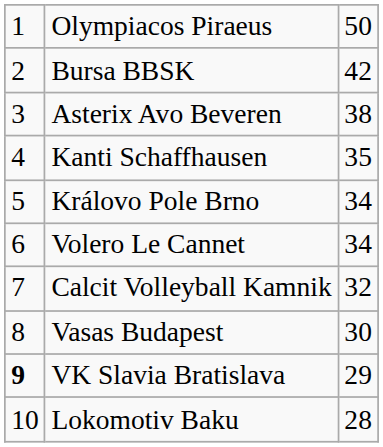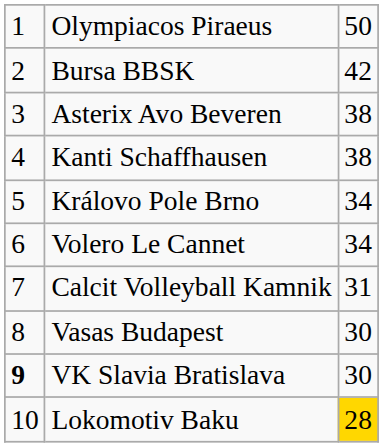 <table class="wikitable">
 <tr>
 <td>1</td>
 <td>Olympiacos Piraeus</td>
 <td>50</td>
 </tr>
 <tr>
 <td>2</td>
 <td>Bursa BBSK</td>
 <td>42</td>
 </tr>
 <tr>
 <td>3</td>
 <td>Asterix Avo Beveren</td>
 <td>38</td>
 </tr>
 <tr>
 <td>4</td>
 <td>Kanti Schaffhausen</td>
-<td>35</td>
+<td>38</td>
 </tr>
 <tr>
 <td>5</td>
 <td>Královo Pole Brno</td>
 <td>34</td>
 </tr>
 <tr>
 <td>6</td>
 <td>Volero Le Cannet</td>
 <td>34</td>
 </tr>
 <tr>
 <td>7</td>
 <td>Calcit Volleyball Kamnik</td>
-<td>32</td>
+<td>31</td>
 </tr>
 <tr>
 <td>8</td>
 <td>Vasas Budapest</td>
 <td>30</td>
 </tr>
 <tr>
 <td><strong>9</strong></td>
 <td>VK Slavia Bratislava</td>
-<td>29</td>
+<td>30</td>
 </tr>
 <tr>
 <td>10</td>
 <td>Lokomotiv Baku</td>
-<td>28</td>
+<td style="background: gold;">28</td>
 </tr>
 </table>
